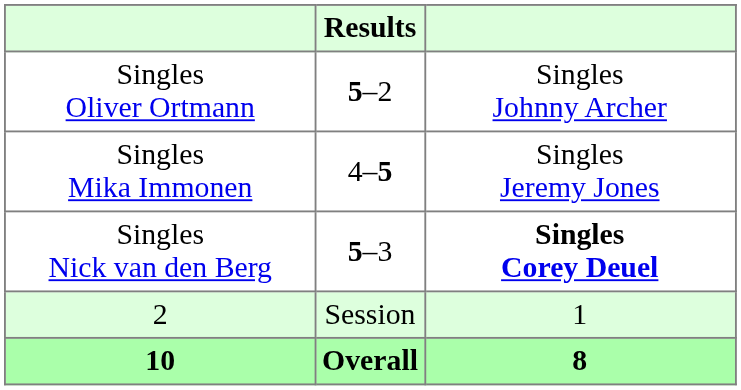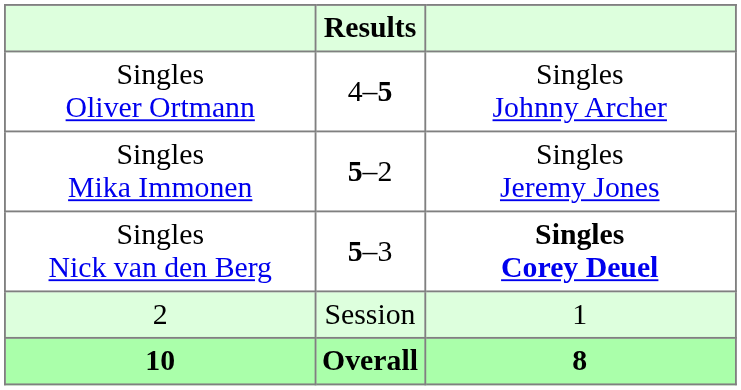 <table border="1" cellpadding="3" style="border-collapse: collapse;">
 <tr bgcolor="#ddffdd">
 <th width="160"></th>
 <th>Results</th>
 <th width="160"></th>
 </tr>
 <tr>
 <td align="center">Singles<br><a href='#'>Oliver Ortmann</a></td>
-<td align="center"><strong>5</strong>–2</td>
+<td align="center">4–<strong>5</strong></td>
 <td align="center">Singles<br><a href='#'>Johnny Archer</a></td>
 </tr>
 <tr>
 <td align="center">Singles<br><a href='#'>Mika Immonen</a></td>
-<td align="center">4–<strong>5</strong></td>
+<td align="center"><strong>5</strong>–2</td>
 <td align="center">Singles<br><a href='#'>Jeremy Jones</a></td>
 </tr>
 <tr>
 <td align="center">Singles<br><a href='#'>Nick van den Berg</a></td>
 <td align="center"><strong>5</strong>–3</td>
 <td align="center"><strong>Singles<br><a href='#'>Corey Deuel</a></strong></td>
 </tr>
 <tr bgcolor="#ddffdd">
 <td align="center">2</td>
 <td align="center">Session</td>
 <td align="center">1</td>
 </tr>
 <tr bgcolor="#aaffaa">
 <th align="center">10</th>
 <th align="center">Overall</th>
 <th align="center">8</th>
 </tr>
 </table>
